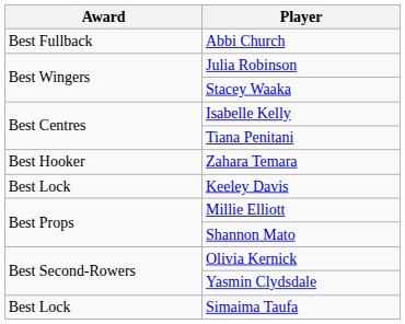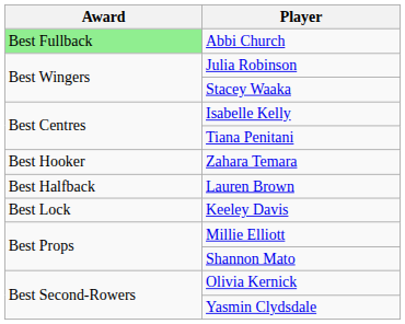 <table class="wikitable">
 <tr>
 <th width="200">Award</th>
 <th width="200">Player</th>
 </tr>
 <tr>
-<td>Best Fullback</td>
+<td style="background: lightgreen;">Best Fullback</td>
 <td> <a href='#'>Abbi Church</a></td>
 </tr>
 <tr>
 <td rowspan="2">Best Wingers</td>
 <td> <a href='#'>Julia Robinson</a></td>
 </tr>
 <tr>
 <td> <a href='#'>Stacey Waaka</a></td>
 </tr>
 <tr>
 <td rowspan="2">Best Centres</td>
 <td> <a href='#'>Isabelle Kelly</a></td>
 </tr>
 <tr>
 <td> <a href='#'>Tiana Penitani</a></td>
 </tr>
 <tr>
 <td>Best Hooker</td>
 <td> <a href='#'>Zahara Temara</a></td>
 </tr>
 <tr>
+<td>Best Halfback</td>
+<td> <a href='#'>Lauren Brown</a></td>
+</tr>
+<tr>
 <td>Best Lock</td>
 <td> <a href='#'>Keeley Davis</a></td>
 </tr>
 <tr>
 <td rowspan="2">Best Props</td>
 <td> <a href='#'>Millie Elliott</a></td>
 </tr>
 <tr>
 <td> <a href='#'>Shannon Mato</a></td>
 </tr>
 <tr>
 <td rowspan="2">Best Second-Rowers</td>
 <td> <a href='#'>Olivia Kernick</a></td>
 </tr>
 <tr>
 <td> <a href='#'>Yasmin Clydsdale</a></td>
 </tr>
-<tr>
-<td>Best Lock</td>
-<td> <a href='#'>Simaima Taufa</a></td>
-</tr>
 </table>
